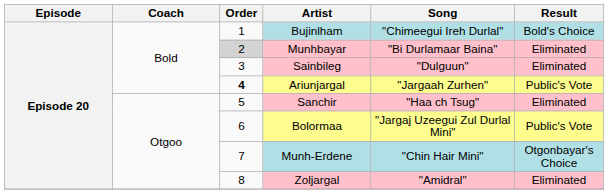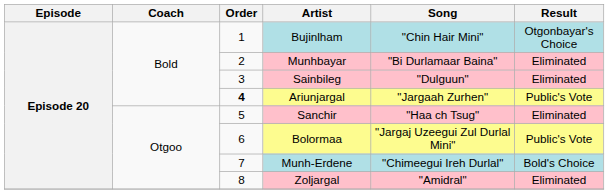 <table class="wikitable" style="text-align:center; line-height:17px; width:65%;">
 <tr>
 <th width="15%">Episode</th>
 <th width="15%">Coach</th>
 <th width="05%">Order</th>
 <th width="15%">Artist</th>
 <th width="20%">Song</th>
 <th width="12%">Result</th>
 </tr>
 <tr>
 <th rowspan="8">Episode 20<br><small></small></th>
 <td rowspan="4">Bold</td>
 <td>1</td>
 <td style="background:#B0E0E6;">Bujinlham</td>
-<td style="background:#B0E0E6;">"Chimeegui Ireh Durlal"</td>
-<td style="background:#B0E0E6;">Bold's Choice</td>
+<td style="background:#B0E0E6;">"Chin Hair Mini"</td>
+<td style="background:#B0E0E6;">Otgonbayar's Choice</td>
 </tr>
 <tr>
-<td style="background: lightgrey;">2</td>
+<td>2</td>
 <td style="background:pink;">Munhbayar</td>
 <td style="background:pink;">"Bi Durlamaar Baina"</td>
 <td style="background:pink;">Eliminated</td>
 </tr>
 <tr>
 <td>3</td>
 <td style="background:pink;">Sainbileg</td>
 <td style="background:pink;">"Dulguun"</td>
 <td style="background:pink;">Eliminated</td>
 </tr>
 <tr>
 <td><strong>4</strong></td>
 <td style="background:#fdfc8f;">Ariunjargal</td>
 <td style="background:#fdfc8f;">"Jargaah Zurhen"</td>
 <td style="background:#fdfc8f;">Public's Vote</td>
 </tr>
 <tr>
 <td rowspan="4">Otgoo</td>
 <td>5</td>
 <td style="background:pink;">Sanchir</td>
 <td style="background:pink;">"Haa ch Tsug"</td>
 <td style="background:pink;">Eliminated</td>
 </tr>
 <tr>
 <td>6</td>
 <td style="background:#fdfc8f;">Bolormaa</td>
 <td style="background:#fdfc8f;">"Jargaj Uzeegui Zul Durlal Mini"</td>
 <td style="background:#fdfc8f;">Public's Vote</td>
 </tr>
 <tr>
 <td>7</td>
 <td style="background:#B0E0E6;">Munh-Erdene</td>
-<td style="background:#B0E0E6;">"Chin Hair Mini"</td>
-<td style="background:#B0E0E6;">Otgonbayar's Choice</td>
+<td style="background:#B0E0E6;">"Chimeegui Ireh Durlal"</td>
+<td style="background:#B0E0E6;">Bold's Choice</td>
 </tr>
 <tr>
 <td>8</td>
 <td style="background:pink;">Zoljargal</td>
 <td style="background:pink;">"Amidral"</td>
 <td style="background:pink;">Eliminated</td>
 </tr>
 <tr>
 </tr>
 </table>
